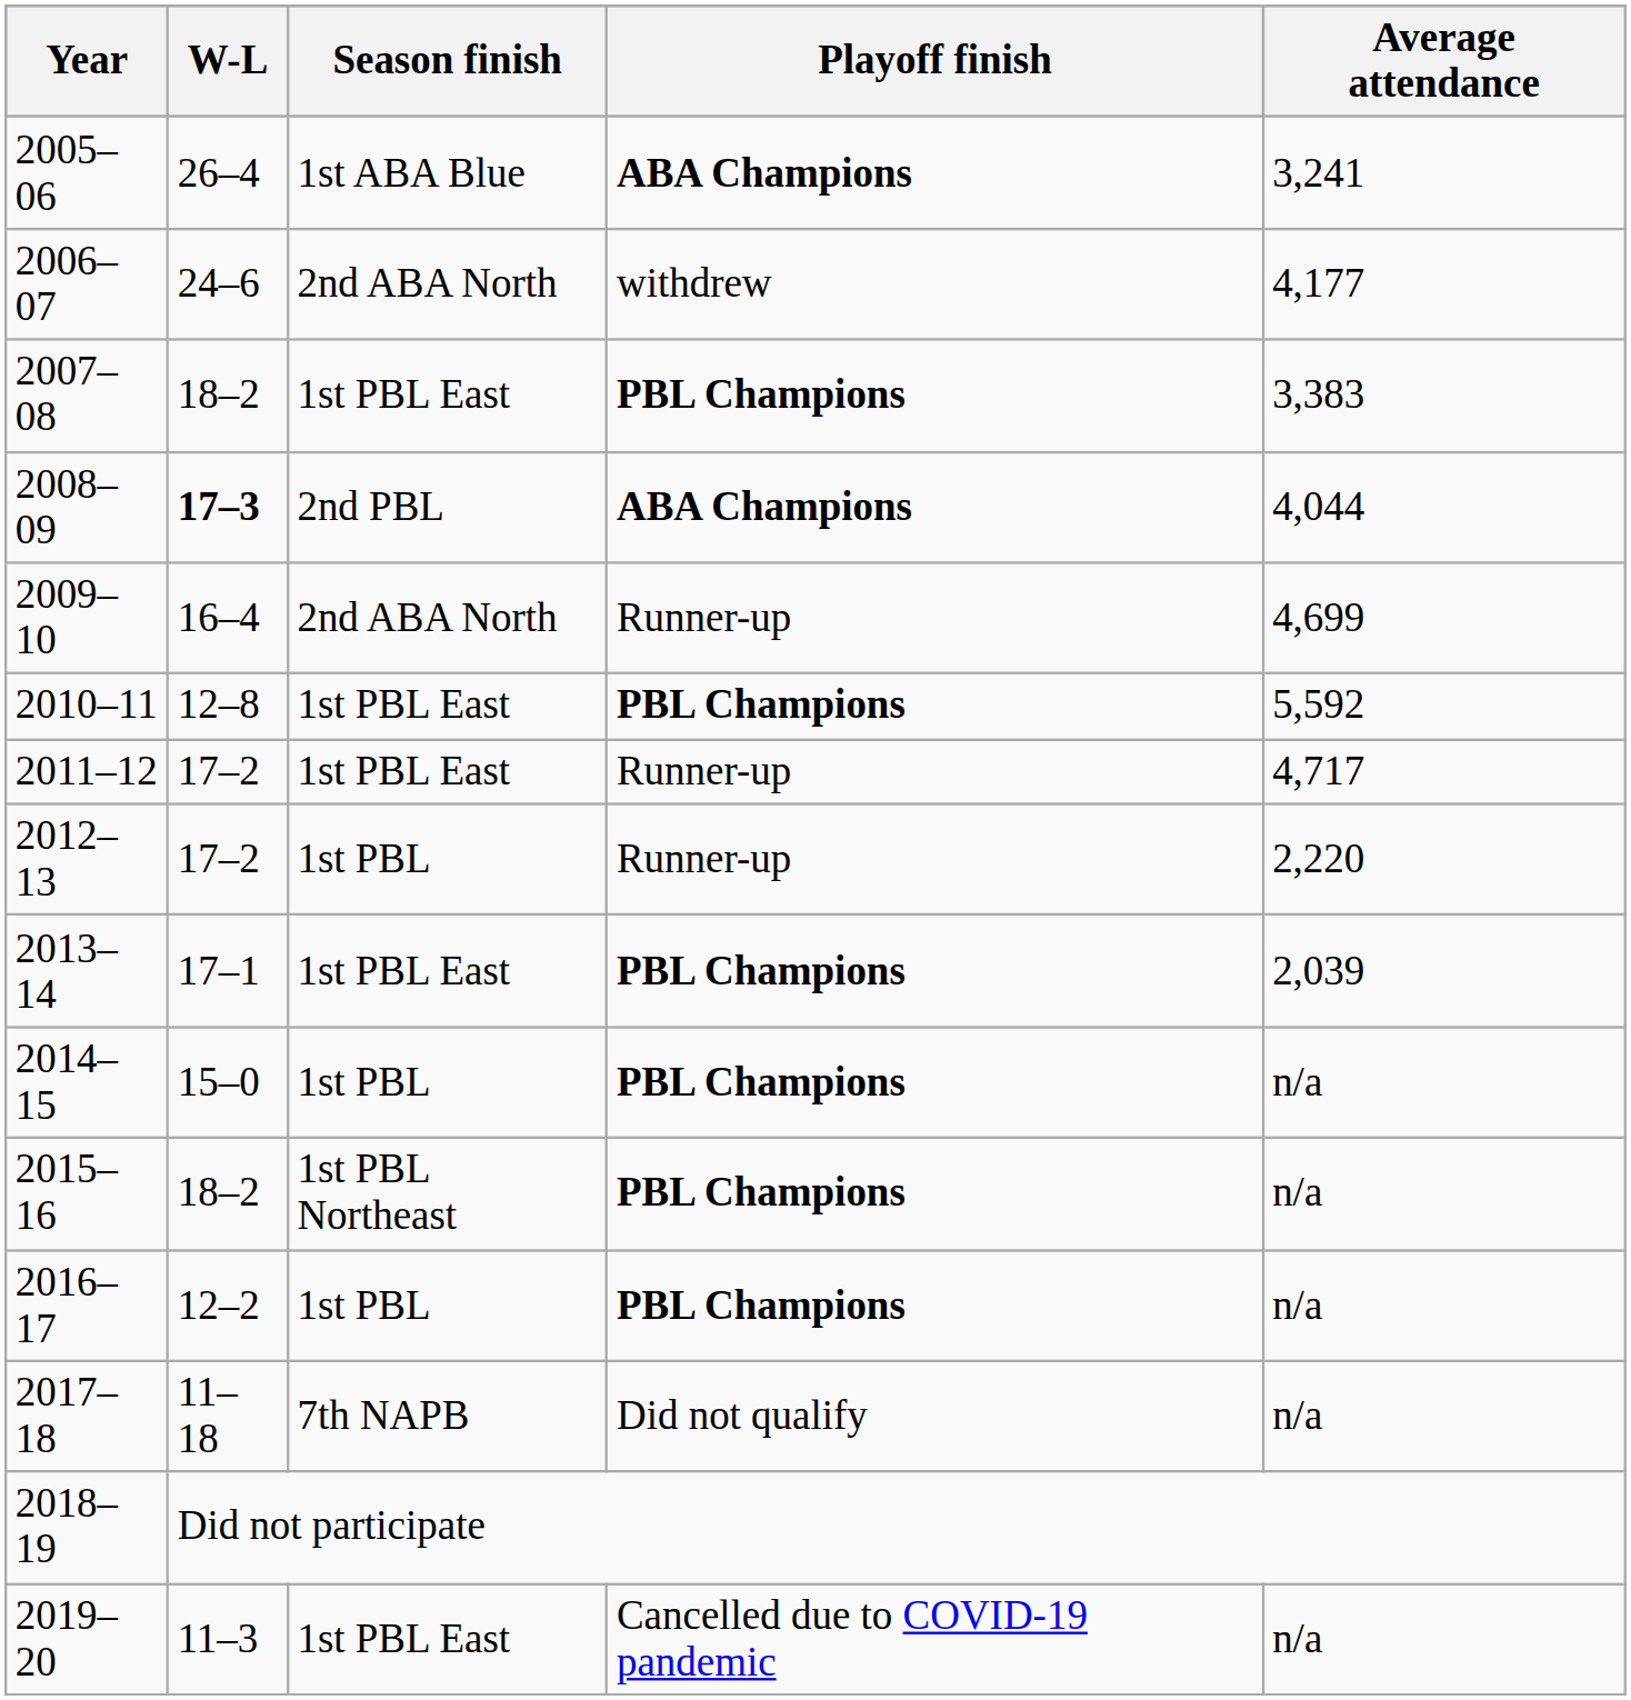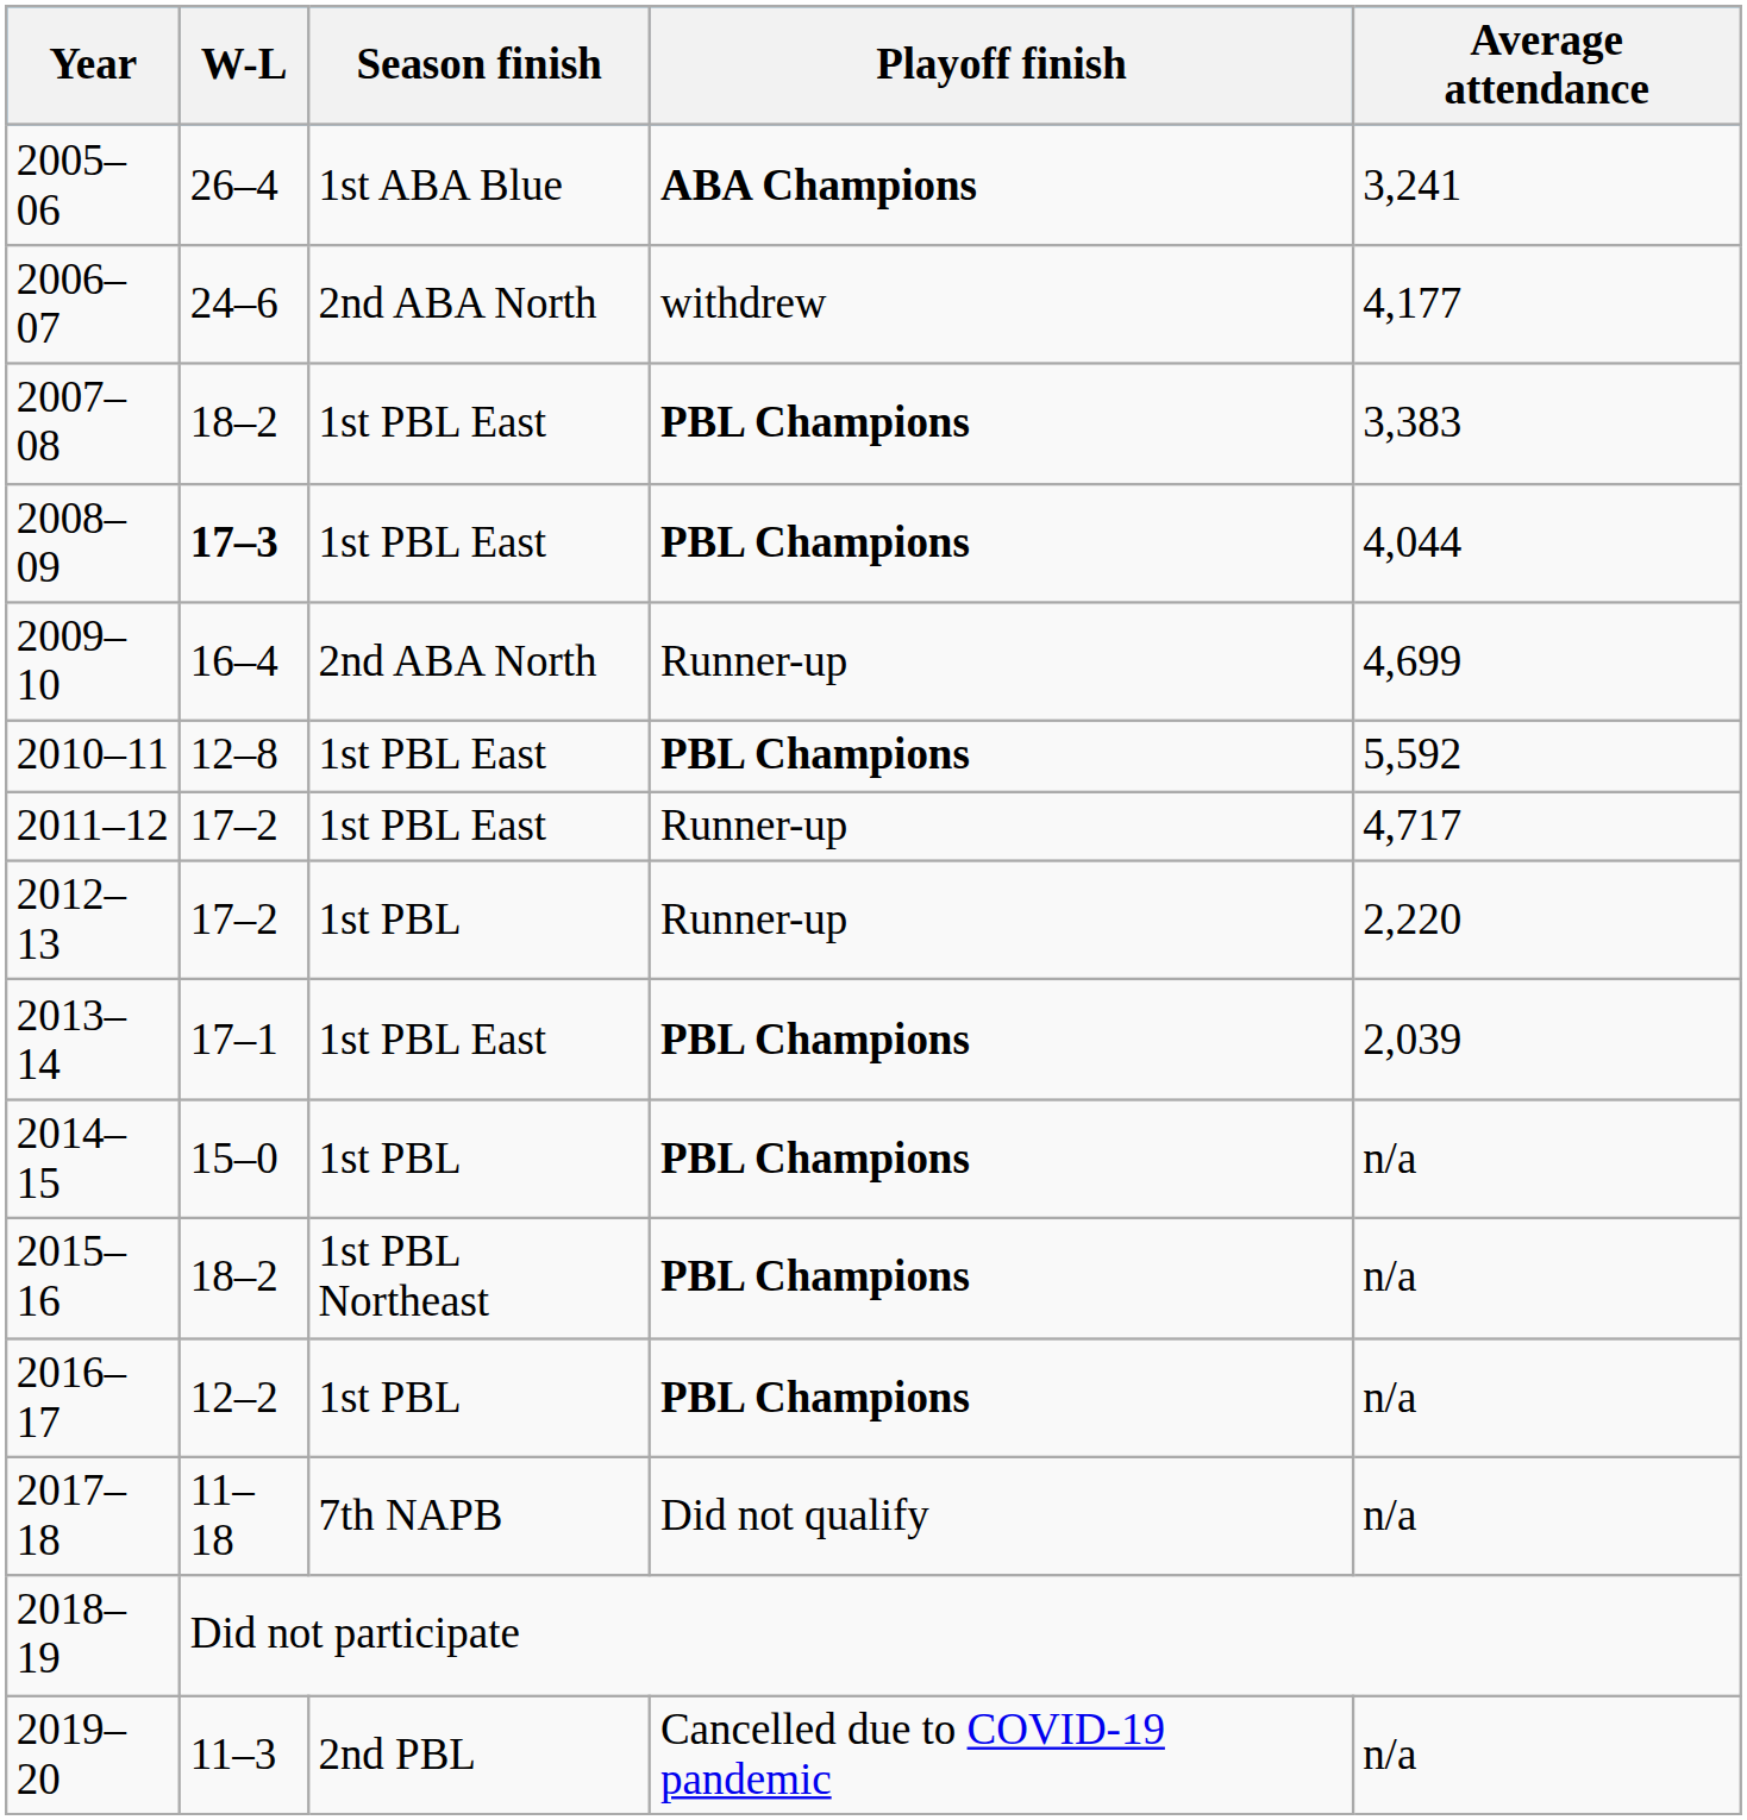 <table class="wikitable" style="width:50%;">
 <tr style="background:#0079c6;">
 <th>Year</th>
 <th>W-L</th>
 <th>Season finish</th>
 <th>Playoff finish</th>
 <th>Average attendance</th>
 </tr>
 <tr>
 <td>2005–06</td>
 <td>26–4</td>
 <td>1st ABA Blue</td>
 <td><strong>ABA Champions</strong></td>
 <td>3,241</td>
 </tr>
 <tr>
 <td>2006–07</td>
 <td>24–6</td>
 <td>2nd ABA North</td>
 <td>withdrew</td>
 <td>4,177</td>
 </tr>
 <tr>
 <td>2007–08</td>
 <td>18–2</td>
 <td>1st PBL East</td>
 <td><strong>PBL Champions</strong></td>
 <td>3,383</td>
 </tr>
 <tr>
 <td>2008–09</td>
 <td><strong>17–3</strong></td>
-<td>2nd PBL</td>
-<td><strong>ABA Champions</strong></td>
+<td>1st PBL East</td>
+<td><strong>PBL Champions</strong></td>
 <td>4,044</td>
 </tr>
 <tr>
 <td>2009–10</td>
 <td>16–4</td>
 <td>2nd ABA North</td>
 <td>Runner-up</td>
 <td>4,699</td>
 </tr>
 <tr>
 <td>2010–11</td>
 <td>12–8</td>
 <td>1st PBL East</td>
 <td><strong>PBL Champions</strong></td>
 <td>5,592</td>
 </tr>
 <tr>
 <td>2011–12</td>
 <td>17–2</td>
 <td>1st PBL East</td>
 <td>Runner-up</td>
 <td>4,717</td>
 </tr>
 <tr>
 <td>2012–13</td>
 <td>17–2</td>
 <td>1st PBL</td>
 <td>Runner-up</td>
 <td>2,220</td>
 </tr>
 <tr>
 <td>2013–14</td>
 <td>17–1</td>
 <td>1st PBL East</td>
 <td><strong>PBL Champions</strong></td>
 <td>2,039</td>
 </tr>
 <tr>
 <td>2014–15</td>
 <td>15–0</td>
 <td>1st PBL</td>
 <td><strong>PBL Champions</strong></td>
 <td>n/a</td>
 </tr>
 <tr>
 <td>2015–16</td>
 <td>18–2</td>
 <td>1st PBL Northeast</td>
 <td><strong>PBL Champions</strong></td>
 <td>n/a</td>
 </tr>
 <tr>
 <td>2016–17</td>
 <td>12–2</td>
 <td>1st PBL</td>
 <td><strong>PBL Champions</strong></td>
 <td>n/a</td>
 </tr>
 <tr>
 <td>2017–18</td>
 <td>11–18</td>
 <td>7th NAPB</td>
 <td>Did not qualify</td>
 <td>n/a</td>
 </tr>
 <tr>
 <td>2018–19</td>
 <td colspan=5>Did not participate</td>
 </tr>
 <tr>
 <td>2019–20</td>
 <td>11–3</td>
-<td>1st PBL East</td>
+<td>2nd PBL</td>
 <td>Cancelled due to <a href='#'>COVID-19 pandemic</a></td>
 <td>n/a</td>
 </tr>
 </table>
